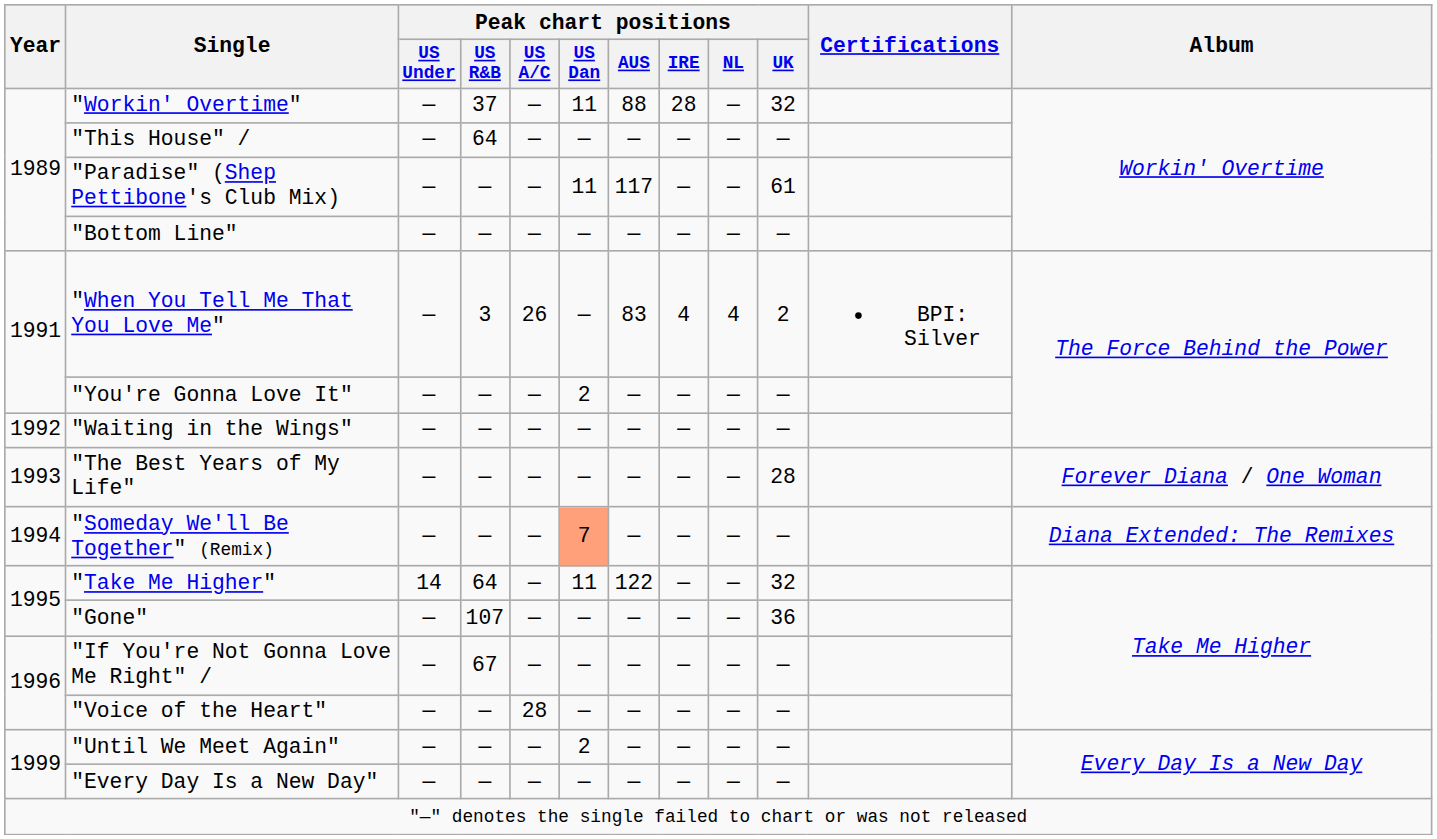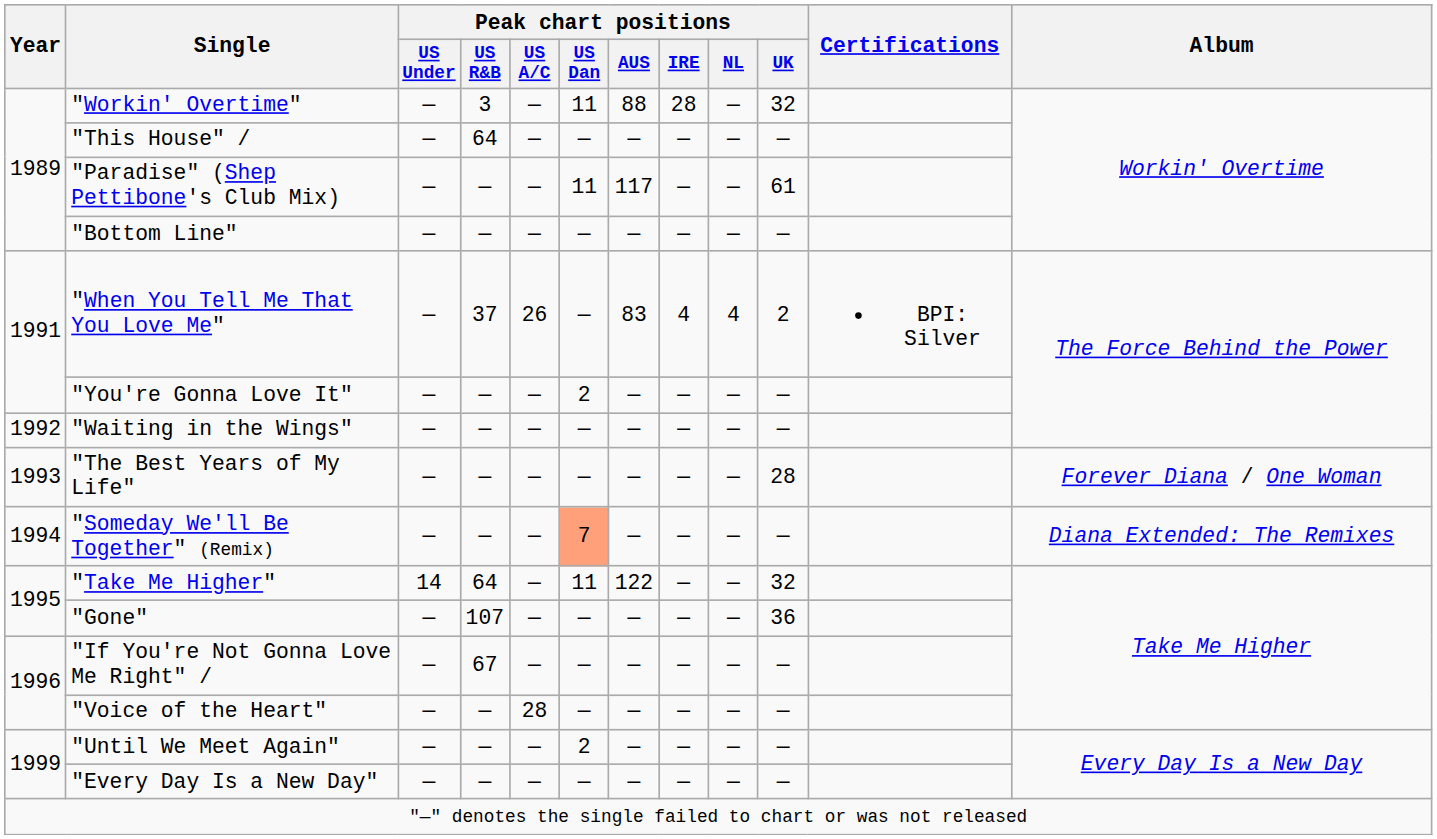 <table class="wikitable" style="text-align:center">
 <tr>
 <th rowspan="2">Year</th>
 <th rowspan="2">Single</th>
 <th colspan="8">Peak chart positions</th>
 <th rowspan="2"><a href='#'>Certifications</a></th>
 <th scope="col" rowspan="2" style="width:250px;">Album</th>
 </tr>
 <tr style="font-size:smaller;">
 <th style="width:25px;"><a href='#'>US Under</a><br></th>
 <th style="width:25px;"><a href='#'>US<br>R&B</a><br></th>
 <th style="width:25px;"><a href='#'>US<br>A/C</a><br></th>
 <th style="width:25px;"><a href='#'>US<br>Dan</a><br></th>
 <th style="width:25px;"><a href='#'>AUS</a><br></th>
 <th style="width:25px;"><a href='#'>IRE</a><br></th>
 <th style="width:25px;"><a href='#'>NL</a><br></th>
 <th style="width:25px;"><a href='#'>UK</a><br></th>
 </tr>
 <tr>
 <td rowspan="4">1989</td>
 <td style="text-align:left;">"<a href='#'>Workin' Overtime</a>"</td>
 <td>—</td>
-<td>37</td>
+<td>3</td>
 <td>—</td>
 <td>11</td>
 <td>88</td>
 <td>28</td>
 <td>—</td>
 <td>32</td>
 <td></td>
 <td rowspan="4"><em><a href='#'>Workin' Overtime</a></em></td>
 </tr>
 <tr>
 <td style="text-align:left;">"This House" /</td>
 <td>—</td>
 <td>64</td>
 <td>—</td>
 <td>—</td>
 <td>—</td>
 <td>—</td>
 <td>—</td>
 <td>—</td>
 <td></td>
 </tr>
 <tr>
 <td style="text-align:left;">"Paradise" (<a href='#'>Shep Pettibone</a>'s Club Mix)</td>
 <td>—</td>
 <td>—</td>
 <td>—</td>
 <td>11</td>
 <td>117</td>
 <td>—</td>
 <td>—</td>
 <td>61</td>
 <td></td>
 </tr>
 <tr>
 <td style="text-align:left;">"Bottom Line"</td>
 <td>—</td>
 <td>—</td>
 <td>—</td>
 <td>—</td>
 <td>—</td>
 <td>—</td>
 <td>—</td>
 <td>—</td>
 <td></td>
 </tr>
 <tr>
 <td rowspan="2">1991</td>
 <td style="text-align:left;">"<a href='#'>When You Tell Me That You Love Me</a>"</td>
 <td>—</td>
-<td>3</td>
+<td>37</td>
 <td>26</td>
 <td>—</td>
 <td>83</td>
 <td>4</td>
 <td>4</td>
 <td>2</td>
 <td><br><ul><li>BPI: Silver</li></ul></td>
 <td rowspan="3"><em><a href='#'>The Force Behind the Power</a></em></td>
 </tr>
 <tr>
 <td style="text-align:left;">"You're Gonna Love It"</td>
 <td>—</td>
 <td>—</td>
 <td>—</td>
 <td>2</td>
 <td>—</td>
 <td>—</td>
 <td>—</td>
 <td>—</td>
 <td></td>
 </tr>
 <tr>
 <td>1992</td>
 <td style="text-align:left;">"Waiting in the Wings"</td>
 <td>—</td>
 <td>—</td>
 <td>—</td>
 <td>—</td>
 <td>—</td>
 <td>—</td>
 <td>—</td>
 <td>—</td>
 <td></td>
 </tr>
 <tr>
 <td>1993</td>
 <td style="text-align:left;">"The Best Years of My Life"</td>
 <td>—</td>
 <td>—</td>
 <td>—</td>
 <td>—</td>
 <td>—</td>
 <td>—</td>
 <td>—</td>
 <td>28</td>
 <td></td>
 <td><em><a href='#'>Forever Diana</a></em> / <em><a href='#'>One Woman</a></em></td>
 </tr>
 <tr>
 <td>1994</td>
 <td style="text-align:left;">"<a href='#'>Someday We'll Be Together</a>" <small>(Remix)</small></td>
 <td>—</td>
 <td>—</td>
 <td>—</td>
 <td style="background: lightsalmon;">7</td>
 <td>—</td>
 <td>—</td>
 <td>—</td>
 <td>—</td>
 <td></td>
 <td><em><a href='#'>Diana Extended: The Remixes</a></em></td>
 </tr>
 <tr>
 <td rowspan="2">1995</td>
 <td style="text-align:left;">"<a href='#'>Take Me Higher</a>"</td>
 <td>14</td>
 <td>64</td>
 <td>—</td>
 <td>11</td>
 <td>122</td>
 <td>—</td>
 <td>—</td>
 <td>32</td>
 <td></td>
 <td rowspan="4"><em><a href='#'>Take Me Higher</a></em></td>
 </tr>
 <tr>
 <td style="text-align:left;">"Gone"</td>
 <td>—</td>
 <td>107</td>
 <td>—</td>
 <td>—</td>
 <td>—</td>
 <td>—</td>
 <td>—</td>
 <td>36</td>
 <td></td>
 </tr>
 <tr>
 <td rowspan="2">1996</td>
 <td style="text-align:left;">"If You're Not Gonna Love Me Right" /</td>
 <td>—</td>
 <td>67</td>
 <td>—</td>
 <td>—</td>
 <td>—</td>
 <td>—</td>
 <td>—</td>
 <td>—</td>
 <td></td>
 </tr>
 <tr>
 <td style="text-align:left;">"Voice of the Heart"</td>
 <td>—</td>
 <td>—</td>
 <td>28</td>
 <td>—</td>
 <td>—</td>
 <td>—</td>
 <td>—</td>
 <td>—</td>
 <td></td>
 </tr>
 <tr>
 <td rowspan="2">1999</td>
 <td style="text-align:left;">"Until We Meet Again"</td>
 <td>—</td>
 <td>—</td>
 <td>—</td>
 <td>2</td>
 <td>—</td>
 <td>—</td>
 <td>—</td>
 <td>—</td>
 <td></td>
 <td rowspan="2"><em><a href='#'>Every Day Is a New Day</a></em></td>
 </tr>
 <tr>
 <td style="text-align:left;">"Every Day Is a New Day"</td>
 <td>—</td>
 <td>—</td>
 <td>—</td>
 <td>—</td>
 <td>—</td>
 <td>—</td>
 <td>—</td>
 <td>—</td>
 <td></td>
 </tr>
 <tr>
 <td style="text-align:center;" colspan="16"><small>"—" denotes the single failed to chart or was not released</small></td>
 </tr>
 </table>
